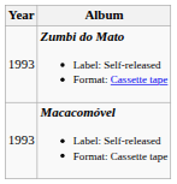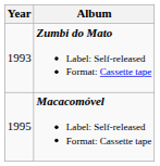 <table class="wikitable">
 <tr>
 <th>Year</th>
 <th>Album</th>
 </tr>
 <tr>
 <td>1993</td>
 <td><strong><em>Zumbi do Mato</em></strong><br><ul><li><small>Label: Self-released</small></li><li><small>Format: <a href='#'>Cassette tape</a></small></li></ul></td>
 </tr>
 <tr>
-<td>1993</td>
+<td>1995</td>
 <td><strong><em>Macacomóvel</em></strong><br><ul><li><small>Label: Self-released</small></li><li><small>Format: Cassette tape</small></li></ul></td>
 </tr>
 </table>
